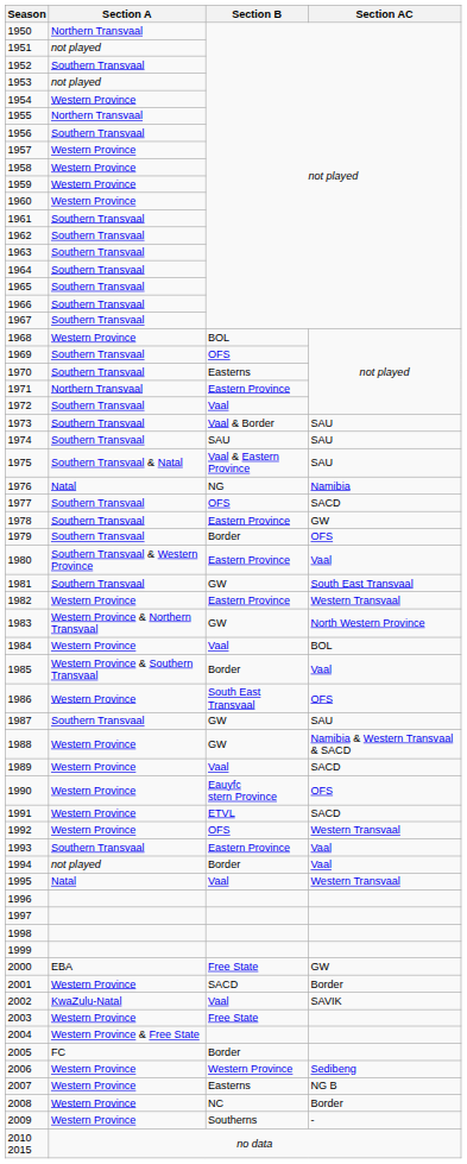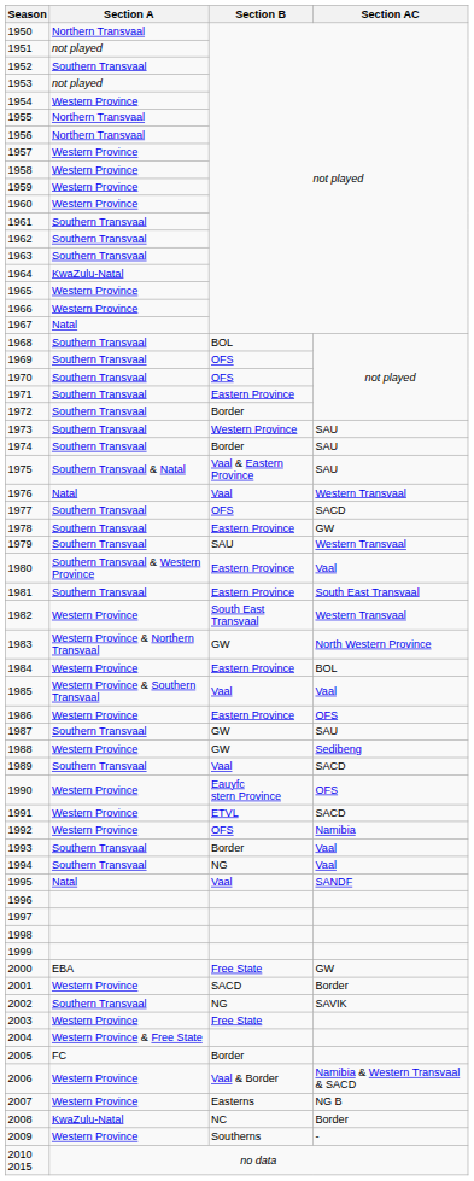 <table class=wikitable style="font-size:90%;">
 <tr>
 <th>Season</th>
 <th>Section A</th>
 <th>Section B</th>
 <th>Section AC</th>
 </tr>
 <tr>
 <td>1950</td>
 <td><a href='#'>Northern Transvaal</a></td>
 <td rowspan=18 colspan=2 align=center><em>not played</em></td>
 </tr>
 <tr>
 <td>1951</td>
 <td><em>not played</em></td>
 </tr>
 <tr>
 <td>1952</td>
 <td><a href='#'>Southern Transvaal</a></td>
 </tr>
 <tr>
 <td>1953</td>
 <td><em>not played</em></td>
 </tr>
 <tr>
 <td>1954</td>
 <td><a href='#'>Western Province</a></td>
 </tr>
 <tr>
 <td>1955</td>
 <td><a href='#'>Northern Transvaal</a></td>
 </tr>
 <tr>
 <td>1956</td>
-<td><a href='#'>Southern Transvaal</a></td>
+<td><a href='#'>Northern Transvaal</a></td>
 </tr>
 <tr>
 <td>1957</td>
 <td><a href='#'>Western Province</a></td>
 </tr>
 <tr>
 <td>1958</td>
 <td><a href='#'>Western Province</a></td>
 </tr>
 <tr>
 <td>1959</td>
 <td><a href='#'>Western Province</a></td>
 </tr>
 <tr>
 <td>1960</td>
 <td><a href='#'>Western Province</a></td>
 </tr>
 <tr>
 <td>1961</td>
 <td><a href='#'>Southern Transvaal</a></td>
 </tr>
 <tr>
 <td>1962</td>
 <td><a href='#'>Southern Transvaal</a></td>
 </tr>
 <tr>
 <td>1963</td>
 <td><a href='#'>Southern Transvaal</a></td>
 </tr>
 <tr>
 <td>1964</td>
-<td><a href='#'>Southern Transvaal</a></td>
+<td><a href='#'>KwaZulu-Natal</a></td>
 </tr>
 <tr>
 <td>1965</td>
-<td><a href='#'>Southern Transvaal</a></td>
+<td><a href='#'>Western Province</a></td>
 </tr>
 <tr>
 <td>1966</td>
-<td><a href='#'>Southern Transvaal</a></td>
+<td><a href='#'>Western Province</a></td>
 </tr>
 <tr>
 <td>1967</td>
-<td><a href='#'>Southern Transvaal</a></td>
+<td><a href='#'>Natal</a></td>
 </tr>
 <tr>
 <td>1968</td>
-<td><a href='#'>Western Province</a></td>
+<td><a href='#'>Southern Transvaal</a></td>
 <td>BOL</td>
 <td rowspan=5 align=center><em>not played</em></td>
 </tr>
 <tr>
 <td>1969</td>
 <td><a href='#'>Southern Transvaal</a></td>
 <td><a href='#'>OFS</a></td>
 </tr>
 <tr>
 <td>1970</td>
 <td><a href='#'>Southern Transvaal</a></td>
-<td>Easterns</td>
+<td><a href='#'>OFS</a></td>
 </tr>
 <tr>
 <td>1971</td>
-<td><a href='#'>Northern Transvaal</a></td>
+<td><a href='#'>Southern Transvaal</a></td>
 <td><a href='#'>Eastern Province</a></td>
 </tr>
 <tr>
 <td>1972</td>
 <td><a href='#'>Southern Transvaal</a></td>
-<td><a href='#'>Vaal</a></td>
+<td>Border</td>
 </tr>
 <tr>
 <td>1973</td>
 <td><a href='#'>Southern Transvaal</a></td>
-<td><a href='#'>Vaal</a> & Border</td>
+<td><a href='#'>Western Province</a></td>
 <td>SAU</td>
 </tr>
 <tr>
 <td>1974</td>
 <td><a href='#'>Southern Transvaal</a></td>
-<td>SAU</td>
+<td>Border</td>
 <td>SAU</td>
 </tr>
 <tr>
 <td>1975</td>
 <td><a href='#'>Southern Transvaal</a> & <a href='#'>Natal</a></td>
 <td><a href='#'>Vaal</a> & <a href='#'>Eastern Province</a></td>
 <td>SAU</td>
 </tr>
 <tr>
 <td>1976</td>
 <td><a href='#'>Natal</a></td>
-<td>NG</td>
-<td><a href='#'>Namibia</a></td>
+<td><a href='#'>Vaal</a></td>
+<td><a href='#'>Western Transvaal</a></td>
 </tr>
 <tr>
 <td>1977</td>
 <td><a href='#'>Southern Transvaal</a></td>
 <td><a href='#'>OFS</a></td>
 <td>SACD</td>
 </tr>
 <tr>
 <td>1978</td>
 <td><a href='#'>Southern Transvaal</a></td>
 <td><a href='#'>Eastern Province</a></td>
 <td>GW</td>
 </tr>
 <tr>
 <td>1979</td>
 <td><a href='#'>Southern Transvaal</a></td>
-<td>Border</td>
-<td><a href='#'>OFS</a></td>
+<td>SAU</td>
+<td><a href='#'>Western Transvaal</a></td>
 </tr>
 <tr>
 <td>1980</td>
 <td><a href='#'>Southern Transvaal</a> & <a href='#'>Western Province</a></td>
 <td><a href='#'>Eastern Province</a></td>
 <td><a href='#'>Vaal</a></td>
 </tr>
 <tr>
 <td>1981</td>
 <td><a href='#'>Southern Transvaal</a></td>
-<td>GW</td>
+<td><a href='#'>Eastern Province</a></td>
 <td><a href='#'>South East Transvaal</a></td>
 </tr>
 <tr>
 <td>1982</td>
 <td><a href='#'>Western Province</a></td>
-<td><a href='#'>Eastern Province</a></td>
+<td><a href='#'>South East Transvaal</a></td>
 <td><a href='#'>Western Transvaal</a></td>
 </tr>
 <tr>
 <td>1983</td>
 <td><a href='#'>Western Province</a> & <a href='#'>Northern Transvaal</a></td>
 <td>GW</td>
 <td><a href='#'>North Western Province</a></td>
 </tr>
 <tr>
 <td>1984</td>
 <td><a href='#'>Western Province</a></td>
-<td><a href='#'>Vaal</a></td>
+<td><a href='#'>Eastern Province</a></td>
 <td>BOL</td>
 </tr>
 <tr>
 <td>1985</td>
 <td><a href='#'>Western Province</a> & <a href='#'>Southern Transvaal</a></td>
-<td>Border</td>
+<td><a href='#'>Vaal</a></td>
 <td><a href='#'>Vaal</a></td>
 </tr>
 <tr>
 <td>1986</td>
 <td><a href='#'>Western Province</a></td>
-<td><a href='#'>South East Transvaal</a></td>
+<td><a href='#'>Eastern Province</a></td>
 <td><a href='#'>OFS</a></td>
 </tr>
 <tr>
 <td>1987</td>
 <td><a href='#'>Southern Transvaal</a></td>
 <td>GW</td>
 <td>SAU</td>
 </tr>
 <tr>
 <td>1988</td>
 <td><a href='#'>Western Province</a></td>
 <td>GW</td>
-<td><a href='#'>Namibia</a> & <a href='#'>Western Transvaal</a> & SACD</td>
+<td><a href='#'>Sedibeng</a></td>
 </tr>
 <tr>
 <td>1989</td>
-<td><a href='#'>Western Province</a></td>
+<td><a href='#'>Southern Transvaal</a></td>
 <td><a href='#'>Vaal</a></td>
 <td>SACD</td>
 </tr>
 <tr>
 <td>1990</td>
 <td><a href='#'>Western Province</a></td>
 <td><a href='#'>Eauyfc</a><br><a href='#'>stern Province</a></td>
 <td><a href='#'>OFS</a></td>
 </tr>
 <tr>
 <td>1991</td>
 <td><a href='#'>Western Province</a></td>
 <td><a href='#'>ETVL</a></td>
 <td>SACD</td>
 </tr>
 <tr>
 <td>1992</td>
 <td><a href='#'>Western Province</a></td>
 <td><a href='#'>OFS</a></td>
-<td><a href='#'>Western Transvaal</a></td>
+<td><a href='#'>Namibia</a></td>
 </tr>
 <tr>
 <td>1993</td>
 <td><a href='#'>Southern Transvaal</a></td>
-<td><a href='#'>Eastern Province</a></td>
+<td>Border</td>
 <td><a href='#'>Vaal</a></td>
 </tr>
 <tr>
 <td>1994</td>
-<td><em>not played</em></td>
-<td>Border</td>
+<td><a href='#'>Southern Transvaal</a></td>
+<td>NG</td>
 <td><a href='#'>Vaal</a></td>
 </tr>
 <tr>
 <td>1995</td>
 <td><a href='#'>Natal</a></td>
 <td><a href='#'>Vaal</a></td>
-<td><a href='#'>Western Transvaal</a></td>
+<td><a href='#'>SANDF</a></td>
 </tr>
 <tr>
 <td>1996</td>
 <td></td>
 <td></td>
 <td></td>
 </tr>
 <tr>
 <td>1997</td>
 <td></td>
 <td></td>
 <td></td>
 </tr>
 <tr>
 <td>1998</td>
 <td></td>
 <td></td>
 <td></td>
 </tr>
 <tr>
 <td>1999</td>
 <td></td>
 <td></td>
 <td></td>
 </tr>
 <tr>
 <td>2000</td>
 <td>EBA</td>
 <td><a href='#'>Free State</a></td>
 <td>GW</td>
 </tr>
 <tr>
 <td>2001</td>
 <td><a href='#'>Western Province</a></td>
 <td>SACD</td>
 <td>Border</td>
 </tr>
 <tr>
 <td>2002</td>
-<td><a href='#'>KwaZulu-Natal</a></td>
-<td><a href='#'>Vaal</a></td>
+<td><a href='#'>Southern Transvaal</a></td>
+<td>NG</td>
 <td>SAVIK</td>
 </tr>
 <tr>
 <td>2003</td>
 <td><a href='#'>Western Province</a></td>
 <td><a href='#'>Free State</a></td>
 <td></td>
 </tr>
 <tr>
 <td>2004</td>
 <td><a href='#'>Western Province</a> & <a href='#'>Free State</a></td>
 <td></td>
 <td></td>
 </tr>
 <tr>
 <td>2005</td>
 <td>FC</td>
 <td>Border</td>
 <td></td>
 </tr>
 <tr>
 <td>2006</td>
 <td><a href='#'>Western Province</a></td>
-<td><a href='#'>Western Province</a></td>
-<td><a href='#'>Sedibeng</a></td>
+<td><a href='#'>Vaal</a> & Border</td>
+<td><a href='#'>Namibia</a> & <a href='#'>Western Transvaal</a> & SACD</td>
 </tr>
 <tr>
 <td>2007</td>
 <td><a href='#'>Western Province</a></td>
 <td>Easterns</td>
 <td>NG B</td>
 </tr>
 <tr>
 <td>2008</td>
-<td><a href='#'>Western Province</a></td>
+<td><a href='#'>KwaZulu-Natal</a></td>
 <td>NC</td>
 <td>Border</td>
 </tr>
 <tr>
 <td>2009</td>
 <td><a href='#'>Western Province</a></td>
 <td>Southerns</td>
 <td>-</td>
 </tr>
 <tr>
 <td>2010<br>2015</td>
 <td colspan=3 align=center><em>no data</em></td>
 </tr>
 </table>
